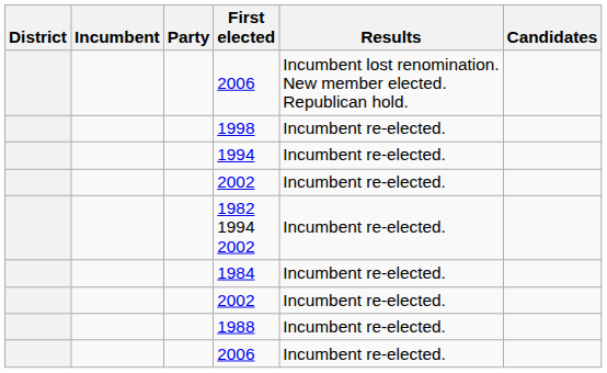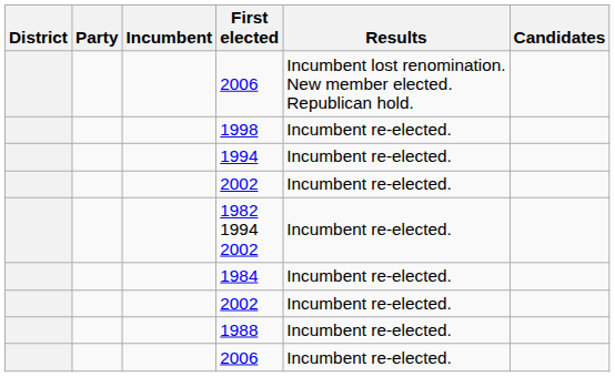 <table class="wikitable sortable">
 <tr valign=bottom>
 <th>District</th>
+<th>Party</th>
 <th>Incumbent</th>
-<th>Party</th>
 <th>First<br>elected</th>
 <th>Results</th>
 <th>Candidates</th>
 </tr>
 <tr>
 <th></th>
 <td></td>
 <td></td>
 <td><a href='#'>2006</a></td>
 <td>Incumbent lost renomination.<br>New member elected.<br>Republican hold.</td>
 <td nowrap></td>
 </tr>
 <tr>
 <th></th>
 <td></td>
 <td></td>
 <td><a href='#'>1998</a></td>
 <td>Incumbent re-elected.</td>
 <td nowrap></td>
 </tr>
 <tr>
 <th></th>
 <td></td>
 <td></td>
 <td><a href='#'>1994</a></td>
 <td>Incumbent re-elected.</td>
 <td nowrap></td>
 </tr>
 <tr>
 <th></th>
 <td></td>
 <td></td>
 <td><a href='#'>2002</a></td>
 <td>Incumbent re-elected.</td>
 <td nowrap></td>
 </tr>
 <tr>
 <th></th>
 <td></td>
 <td></td>
 <td><a href='#'>1982</a><br>1994 <br><a href='#'>2002</a></td>
 <td>Incumbent re-elected.</td>
 <td nowrap></td>
 </tr>
 <tr>
 <th></th>
 <td></td>
 <td></td>
 <td><a href='#'>1984</a></td>
 <td>Incumbent re-elected.</td>
 <td nowrap></td>
 </tr>
 <tr>
 <th></th>
 <td></td>
 <td></td>
 <td><a href='#'>2002</a></td>
 <td>Incumbent re-elected.</td>
 <td nowrap></td>
 </tr>
 <tr>
 <th></th>
 <td></td>
 <td></td>
 <td><a href='#'>1988</a></td>
 <td>Incumbent re-elected.</td>
 <td nowrap></td>
 </tr>
 <tr>
 <th></th>
 <td></td>
 <td></td>
 <td><a href='#'>2006</a></td>
 <td>Incumbent re-elected.</td>
 <td nowrap></td>
 </tr>
 </table>
